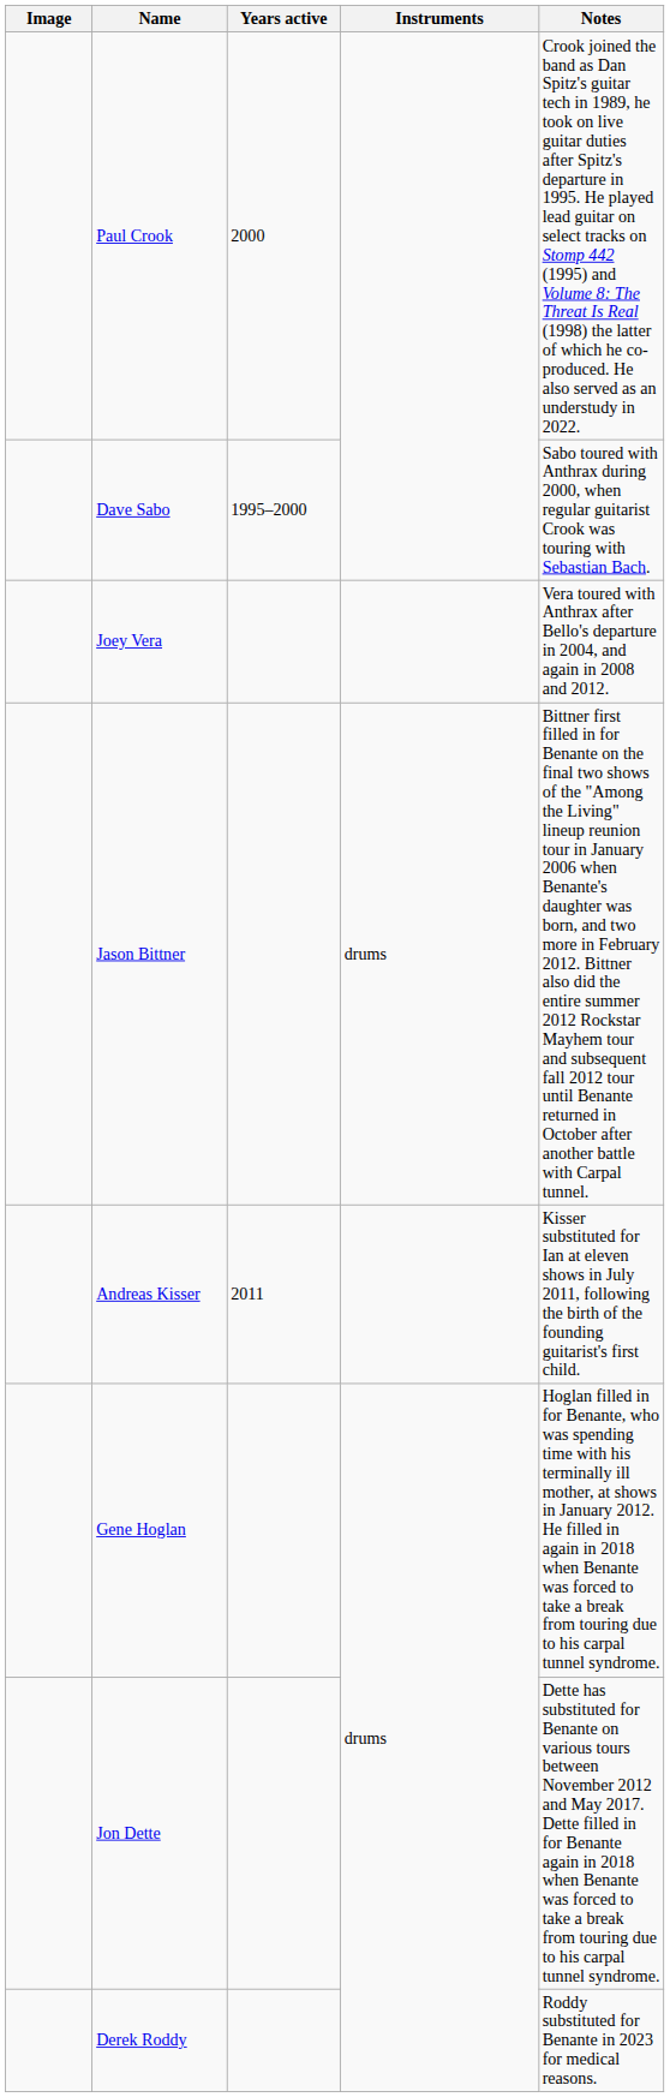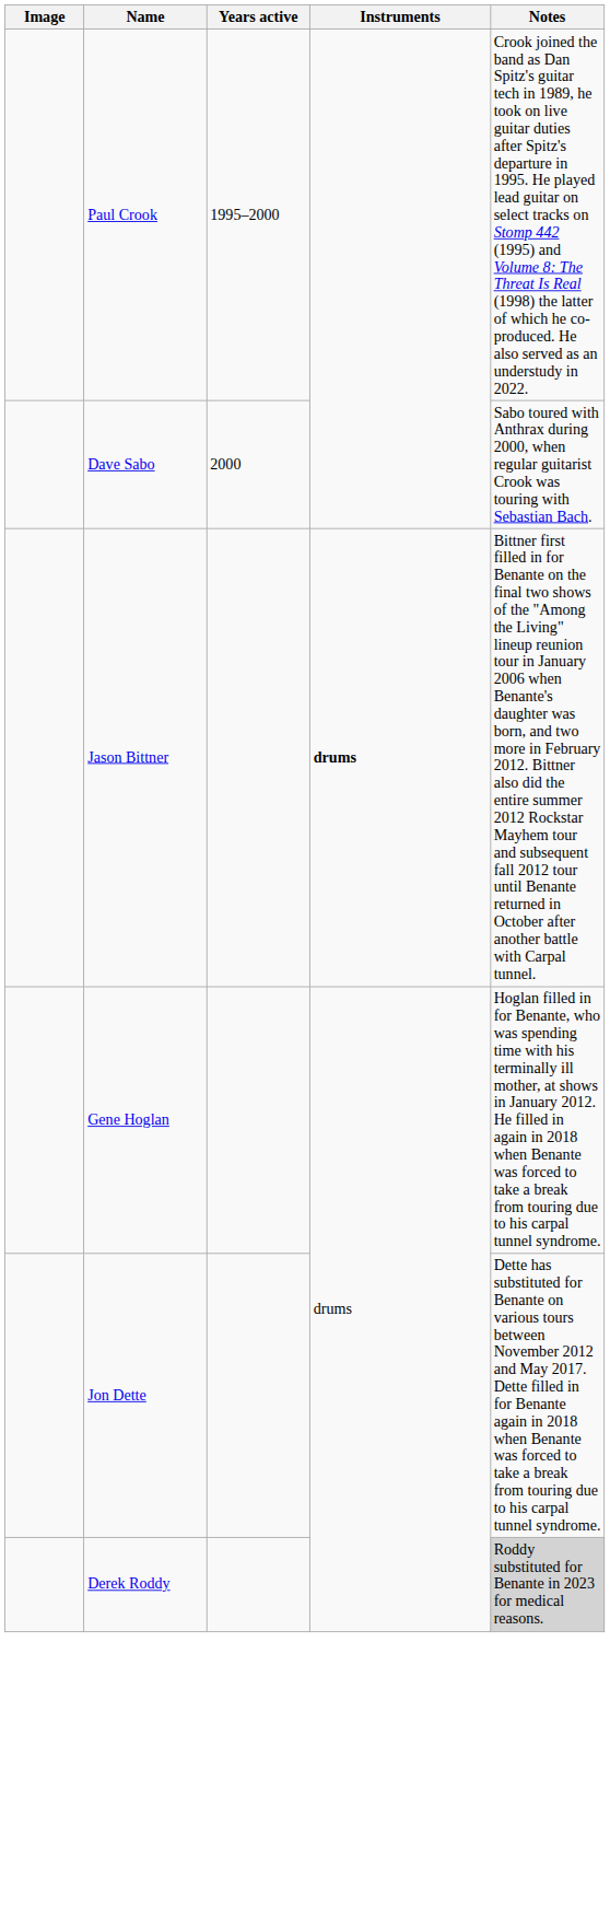 <table class="wikitable" border="1" width=100%>
 <tr>
 <th width="75">Image</th>
 <th width="120">Name</th>
 <th width="100">Years active</th>
 <th width="180">Instruments</th>
 <th>Notes</th>
 </tr>
 <tr>
 <td></td>
 <td><a href='#'>Paul Crook</a></td>
-<td>2000</td>
+<td>1995–2000</td>
 <td rowspan="2"></td>
 <td>Crook joined the band as Dan Spitz's guitar tech in 1989, he took on live guitar duties after Spitz's departure in 1995. He played lead guitar on select tracks on <em><a href='#'>Stomp 442</a></em> (1995) and <em><a href='#'>Volume 8: The Threat Is Real</a></em> (1998) the latter of which he co-produced. He also served as an understudy in 2022.</td>
 </tr>
 <tr>
 <td></td>
 <td><a href='#'>Dave Sabo</a></td>
-<td>1995–2000</td>
+<td>2000</td>
 <td>Sabo toured with Anthrax during 2000, when regular guitarist Crook was touring with <a href='#'>Sebastian Bach</a>.</td>
-</tr>
-<tr>
-<td></td>
-<td><a href='#'>Joey Vera</a></td>
-<td></td>
-<td></td>
-<td>Vera toured with Anthrax after Bello's departure in 2004, and again in 2008 and 2012.</td>
 </tr>
 <tr>
 <td></td>
 <td><a href='#'>Jason Bittner</a></td>
 <td></td>
-<td>drums</td>
+<td><strong>drums</strong></td>
 <td>Bittner first filled in for Benante on the final two shows of the "Among the Living" lineup reunion tour in January 2006 when Benante's daughter was born, and two more in February 2012. Bittner also did the entire summer 2012 Rockstar Mayhem tour and subsequent fall 2012 tour until Benante returned in October after another battle with Carpal tunnel.</td>
-</tr>
-<tr>
-<td></td>
-<td><a href='#'>Andreas Kisser</a></td>
-<td>2011</td>
-<td></td>
-<td>Kisser substituted for Ian at eleven shows in July 2011, following the birth of the founding guitarist's first child.</td>
 </tr>
 <tr>
 <td></td>
 <td><a href='#'>Gene Hoglan</a></td>
 <td></td>
 <td rowspan="3">drums</td>
 <td>Hoglan filled in for Benante, who was spending time with his terminally ill mother, at shows in January 2012. He filled in again in 2018 when Benante was forced to take a break from touring due to his carpal tunnel syndrome.</td>
 </tr>
 <tr>
 <td></td>
 <td><a href='#'>Jon Dette</a></td>
 <td></td>
 <td>Dette has substituted for Benante on various tours between November 2012 and May 2017. Dette filled in for Benante again in 2018 when Benante was forced to take a break from touring due to his carpal tunnel syndrome.</td>
 </tr>
 <tr>
 <td></td>
 <td><a href='#'>Derek Roddy</a></td>
 <td></td>
-<td>Roddy substituted for Benante in 2023 for medical reasons.</td>
+<td style="background: lightgrey;">Roddy substituted for Benante in 2023 for medical reasons.</td>
 </tr>
 </table>
